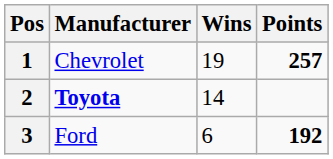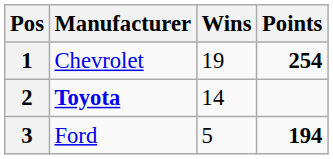 <table class="wikitable" style="font-size: 95%;">
 <tr>
 <th>Pos</th>
 <th>Manufacturer</th>
 <th>Wins</th>
 <th>Points</th>
 </tr>
 <tr>
 <th>1</th>
 <td><a href='#'>Chevrolet</a></td>
 <td>19</td>
-<td align="right"><strong>257</strong></td>
+<td align="right"><strong>254</strong></td>
 </tr>
 <tr>
 <th>2</th>
 <td><strong><a href='#'>Toyota</a></strong></td>
 <td>14</td>
 <td align="right"><strong></strong></td>
 </tr>
 <tr>
 <th>3</th>
 <td><a href='#'>Ford</a></td>
-<td>6</td>
-<td align="right"><strong>192</strong></td>
+<td>5</td>
+<td align="right"><strong>194</strong></td>
 </tr>
 </table>
